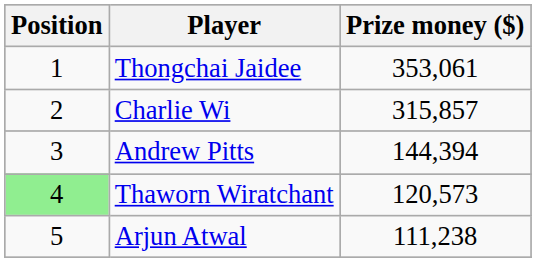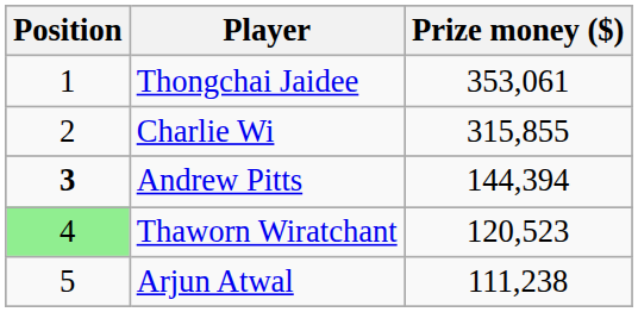 <table class="wikitable">
 <tr>
 <th>Position</th>
 <th>Player</th>
 <th>Prize money ($)</th>
 </tr>
 <tr>
 <td align=center>1</td>
 <td> <a href='#'>Thongchai Jaidee</a></td>
 <td align=center>353,061</td>
 </tr>
 <tr>
 <td align=center>2</td>
 <td> <a href='#'>Charlie Wi</a></td>
-<td align=center>315,857</td>
+<td align=center>315,855</td>
 </tr>
 <tr>
-<td align=center>3</td>
+<td align=center><strong>3</strong></td>
 <td> <a href='#'>Andrew Pitts</a></td>
 <td align=center>144,394</td>
 </tr>
 <tr>
 <td align=center style="background: lightgreen;">4</td>
 <td> <a href='#'>Thaworn Wiratchant</a></td>
-<td align=center>120,573</td>
+<td align=center>120,523</td>
 </tr>
 <tr>
 <td align=center>5</td>
 <td> <a href='#'>Arjun Atwal</a></td>
 <td align=center>111,238</td>
 </tr>
 </table>
